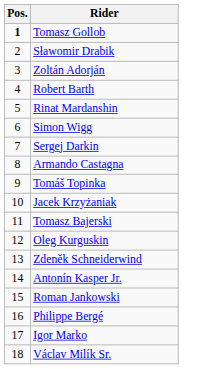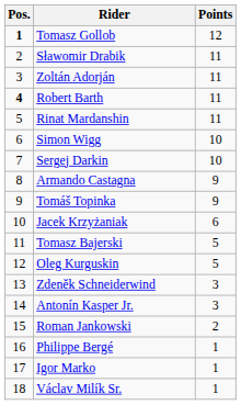 <table class=wikitable style="font-size:93%; text-align:center;">
 <tr>
 <th width=25px>Pos.</th>
 <th width=180px>Rider</th>
+<th width=40px>Points</th>
 </tr>
 <tr>
 <td><strong>1</strong></td>
 <td style="text-align:left;"> <a href='#'>Tomasz Gollob</a></td>
+<td>12</td>
 </tr>
 <tr>
 <td>2</td>
 <td style="text-align:left;"> <a href='#'>Sławomir Drabik</a></td>
+<td>11</td>
 </tr>
 <tr>
 <td>3</td>
 <td style="text-align:left;"> <a href='#'>Zoltán Adorján</a></td>
+<td>11</td>
 </tr>
 <tr>
-<td>4</td>
+<td><strong>4</strong></td>
 <td style="text-align:left;"> <a href='#'>Robert Barth</a></td>
+<td>11</td>
 </tr>
 <tr>
 <td>5</td>
 <td style="text-align:left;"> <a href='#'>Rinat Mardanshin</a></td>
+<td>11</td>
 </tr>
 <tr>
 <td>6</td>
 <td style="text-align:left;"> <a href='#'>Simon Wigg</a></td>
+<td>10</td>
 </tr>
 <tr>
 <td>7</td>
 <td style="text-align:left;"> <a href='#'>Sergej Darkin</a></td>
+<td>10</td>
 </tr>
 <tr>
 <td>8</td>
 <td style="text-align:left;"> <a href='#'>Armando Castagna</a></td>
+<td>9</td>
 </tr>
 <tr>
 <td>9</td>
 <td style="text-align:left;"> <a href='#'>Tomáš Topinka</a></td>
+<td>9</td>
 </tr>
 <tr>
 <td>10</td>
 <td style="text-align:left;"> <a href='#'>Jacek Krzyżaniak</a></td>
+<td>6</td>
 </tr>
 <tr>
 <td>11</td>
 <td style="text-align:left;"> <a href='#'>Tomasz Bajerski</a></td>
+<td>5</td>
 </tr>
 <tr>
 <td>12</td>
 <td style="text-align:left;"> <a href='#'>Oleg Kurguskin</a></td>
+<td>5</td>
 </tr>
 <tr>
 <td>13</td>
 <td style="text-align:left;"> <a href='#'>Zdeněk Schneiderwind</a></td>
+<td>3</td>
 </tr>
 <tr>
 <td>14</td>
 <td style="text-align:left;"> <a href='#'>Antonín Kasper Jr.</a></td>
+<td>3</td>
 </tr>
 <tr>
 <td>15</td>
 <td style="text-align:left;"> <a href='#'>Roman Jankowski</a></td>
+<td>2</td>
 </tr>
 <tr>
 <td>16</td>
 <td style="text-align:left;"> <a href='#'>Philippe Bergé</a></td>
+<td>1</td>
 </tr>
 <tr>
 <td>17</td>
 <td style="text-align:left;"> <a href='#'>Igor Marko</a></td>
+<td>1</td>
 </tr>
 <tr>
 <td>18</td>
 <td style="text-align:left;"> <a href='#'>Václav Milík Sr.</a></td>
+<td>1</td>
 </tr>
 </table>
